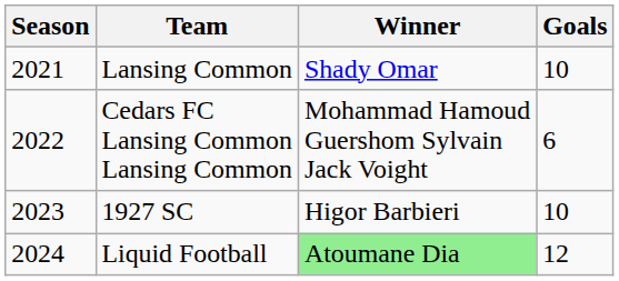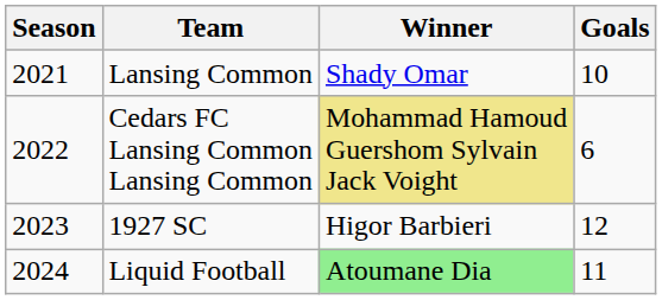 <table class="wikitable">
 <tr>
 <th>Season</th>
 <th>Team</th>
 <th>Winner</th>
 <th>Goals</th>
 </tr>
 <tr>
 <td>2021</td>
 <td>Lansing Common</td>
 <td><a href='#'>Shady Omar</a></td>
 <td>10</td>
 </tr>
 <tr>
 <td>2022</td>
 <td>Cedars FC<br>Lansing Common<br>Lansing Common</td>
-<td>Mohammad Hamoud<br>Guershom Sylvain<br>Jack Voight</td>
+<td style="background: khaki;">Mohammad Hamoud<br>Guershom Sylvain<br>Jack Voight</td>
 <td>6</td>
 </tr>
 <tr>
 <td>2023</td>
 <td>1927 SC</td>
 <td>Higor Barbieri</td>
-<td>10</td>
+<td>12</td>
 </tr>
 <tr>
 <td>2024</td>
 <td>Liquid Football</td>
 <td style="background: lightgreen;">Atoumane Dia</td>
-<td>12</td>
+<td>11</td>
 </tr>
 </table>
